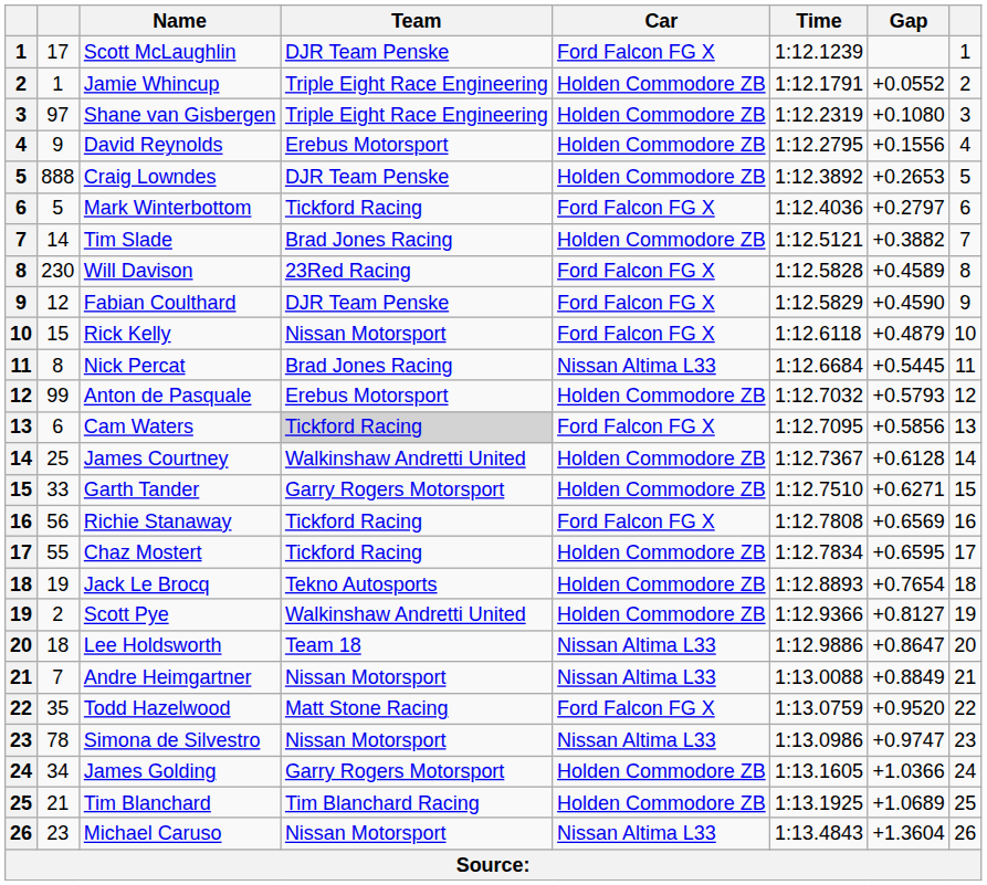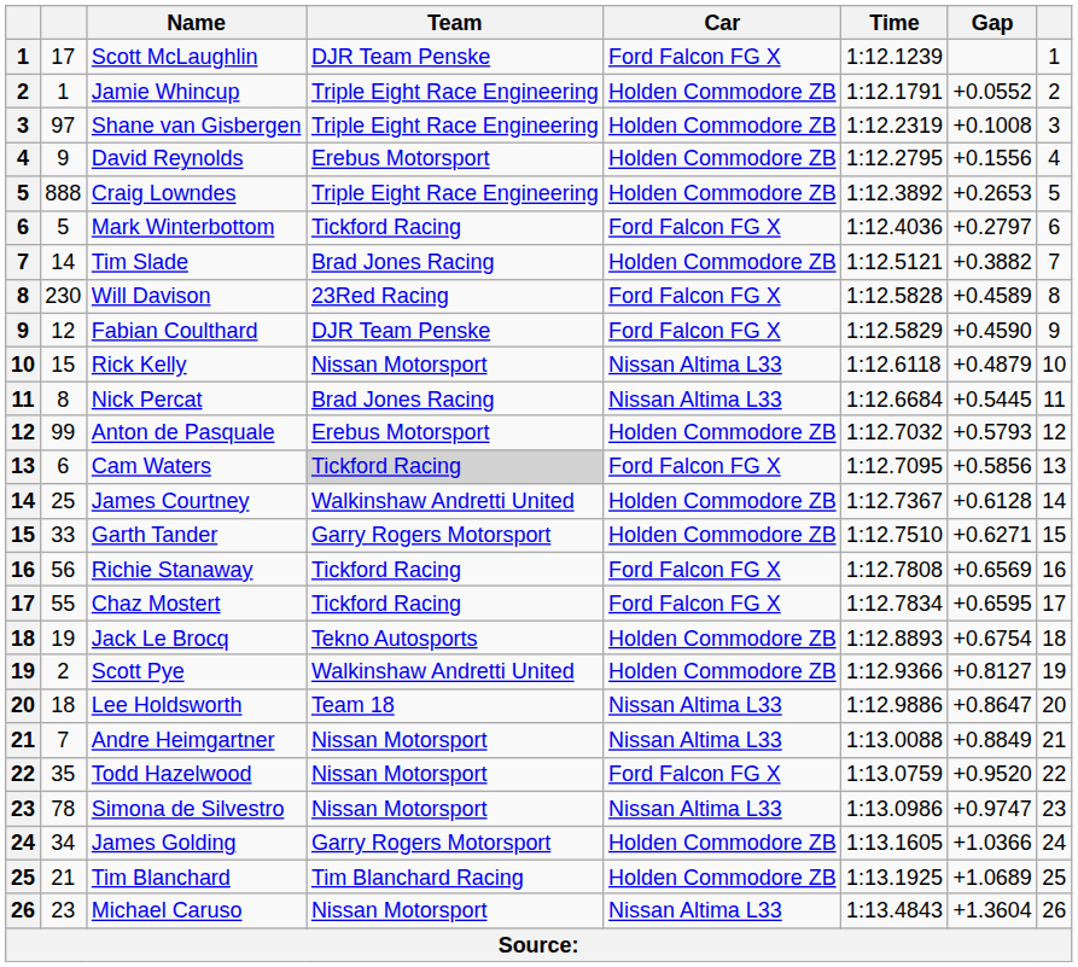 <table class="wikitable" style="font-size: 85%">
 <tr>
 <th></th>
 <th></th>
 <th>Name</th>
 <th>Team</th>
 <th>Car</th>
 <th>Time</th>
 <th>Gap</th>
 <th></th>
 </tr>
 <tr>
 <th>1</th>
 <td align="center">17</td>
 <td> <a href='#'>Scott McLaughlin</a></td>
 <td><a href='#'>DJR Team Penske</a></td>
 <td><a href='#'>Ford Falcon FG X</a></td>
 <td>1:12.1239</td>
 <td></td>
 <td align="center">1</td>
 </tr>
 <tr>
 <th>2</th>
 <td align="center">1</td>
 <td> <a href='#'>Jamie Whincup</a></td>
 <td><a href='#'>Triple Eight Race Engineering</a></td>
 <td><a href='#'>Holden Commodore ZB</a></td>
 <td>1:12.1791</td>
 <td>+0.0552</td>
 <td align="center">2</td>
 </tr>
 <tr>
 <th>3</th>
 <td align="center">97</td>
 <td> <a href='#'>Shane van Gisbergen</a></td>
 <td><a href='#'>Triple Eight Race Engineering</a></td>
 <td><a href='#'>Holden Commodore ZB</a></td>
 <td>1:12.2319</td>
-<td>+0.1080</td>
+<td>+0.1008</td>
 <td align="center">3</td>
 </tr>
 <tr>
 <th>4</th>
 <td align="center">9</td>
 <td> <a href='#'>David Reynolds</a></td>
 <td><a href='#'>Erebus Motorsport</a></td>
 <td><a href='#'>Holden Commodore ZB</a></td>
 <td>1:12.2795</td>
 <td>+0.1556</td>
 <td align="center">4</td>
 </tr>
 <tr>
 <th>5</th>
 <td align="center">888</td>
 <td> <a href='#'>Craig Lowndes</a></td>
-<td><a href='#'>DJR Team Penske</a></td>
+<td><a href='#'>Triple Eight Race Engineering</a></td>
 <td><a href='#'>Holden Commodore ZB</a></td>
 <td>1:12.3892</td>
 <td>+0.2653</td>
 <td align="center">5</td>
 </tr>
 <tr>
 <th>6</th>
 <td align="center">5</td>
 <td> <a href='#'>Mark Winterbottom</a></td>
 <td><a href='#'>Tickford Racing</a></td>
 <td><a href='#'>Ford Falcon FG X</a></td>
 <td>1:12.4036</td>
 <td>+0.2797</td>
 <td align="center">6</td>
 </tr>
 <tr>
 <th>7</th>
 <td align="center">14</td>
 <td> <a href='#'>Tim Slade</a></td>
 <td><a href='#'>Brad Jones Racing</a></td>
 <td><a href='#'>Holden Commodore ZB</a></td>
 <td>1:12.5121</td>
 <td>+0.3882</td>
 <td align="center">7</td>
 </tr>
 <tr>
 <th>8</th>
 <td align="center">230</td>
 <td> <a href='#'>Will Davison</a></td>
 <td><a href='#'>23Red Racing</a></td>
 <td><a href='#'>Ford Falcon FG X</a></td>
 <td>1:12.5828</td>
 <td>+0.4589</td>
 <td align="center">8</td>
 </tr>
 <tr>
 <th>9</th>
 <td align="center">12</td>
 <td> <a href='#'>Fabian Coulthard</a></td>
 <td><a href='#'>DJR Team Penske</a></td>
 <td><a href='#'>Ford Falcon FG X</a></td>
 <td>1:12.5829</td>
 <td>+0.4590</td>
 <td align="center">9</td>
 </tr>
 <tr>
 <th>10</th>
 <td align="center">15</td>
 <td> <a href='#'>Rick Kelly</a></td>
 <td><a href='#'>Nissan Motorsport</a></td>
-<td><a href='#'>Ford Falcon FG X</a></td>
+<td><a href='#'>Nissan Altima L33</a></td>
 <td>1:12.6118</td>
 <td>+0.4879</td>
 <td align="center">10</td>
 </tr>
 <tr>
 <th>11</th>
 <td align="center">8</td>
 <td> <a href='#'>Nick Percat</a></td>
 <td><a href='#'>Brad Jones Racing</a></td>
 <td><a href='#'>Nissan Altima L33</a></td>
 <td>1:12.6684</td>
 <td>+0.5445</td>
 <td align="center">11</td>
 </tr>
 <tr>
 <th>12</th>
 <td align="center">99</td>
 <td> <a href='#'>Anton de Pasquale</a></td>
 <td><a href='#'>Erebus Motorsport</a></td>
 <td><a href='#'>Holden Commodore ZB</a></td>
 <td>1:12.7032</td>
 <td>+0.5793</td>
 <td align="center">12</td>
 </tr>
 <tr>
 <th>13</th>
 <td align="center">6</td>
 <td> <a href='#'>Cam Waters</a></td>
 <td style="background: lightgrey;"><a href='#'>Tickford Racing</a></td>
 <td><a href='#'>Ford Falcon FG X</a></td>
 <td>1:12.7095</td>
 <td>+0.5856</td>
 <td align="center">13</td>
 </tr>
 <tr>
 <th>14</th>
 <td align="center">25</td>
 <td> <a href='#'>James Courtney</a></td>
 <td><a href='#'>Walkinshaw Andretti United</a></td>
 <td><a href='#'>Holden Commodore ZB</a></td>
 <td>1:12.7367</td>
 <td>+0.6128</td>
 <td align="center">14</td>
 </tr>
 <tr>
 <th>15</th>
 <td align="center">33</td>
 <td> <a href='#'>Garth Tander</a></td>
 <td><a href='#'>Garry Rogers Motorsport</a></td>
 <td><a href='#'>Holden Commodore ZB</a></td>
 <td>1:12.7510</td>
 <td>+0.6271</td>
 <td align="center">15</td>
 </tr>
 <tr>
 <th>16</th>
 <td align="center">56</td>
 <td> <a href='#'>Richie Stanaway</a></td>
 <td><a href='#'>Tickford Racing</a></td>
 <td><a href='#'>Ford Falcon FG X</a></td>
 <td>1:12.7808</td>
 <td>+0.6569</td>
 <td align="center">16</td>
 </tr>
 <tr>
 <th>17</th>
 <td align="center">55</td>
 <td> <a href='#'>Chaz Mostert</a></td>
 <td><a href='#'>Tickford Racing</a></td>
-<td><a href='#'>Holden Commodore ZB</a></td>
+<td><a href='#'>Ford Falcon FG X</a></td>
 <td>1:12.7834</td>
 <td>+0.6595</td>
 <td align="center">17</td>
 </tr>
 <tr>
 <th>18</th>
 <td align="center">19</td>
 <td> <a href='#'>Jack Le Brocq</a></td>
 <td><a href='#'>Tekno Autosports</a></td>
 <td><a href='#'>Holden Commodore ZB</a></td>
 <td>1:12.8893</td>
-<td>+0.7654</td>
+<td>+0.6754</td>
 <td align="center">18</td>
 </tr>
 <tr>
 <th>19</th>
 <td align="center">2</td>
 <td> <a href='#'>Scott Pye</a></td>
 <td><a href='#'>Walkinshaw Andretti United</a></td>
 <td><a href='#'>Holden Commodore ZB</a></td>
 <td>1:12.9366</td>
 <td>+0.8127</td>
 <td align="center">19</td>
 </tr>
 <tr>
 <th>20</th>
 <td align="center">18</td>
 <td> <a href='#'>Lee Holdsworth</a></td>
 <td><a href='#'>Team 18</a></td>
 <td><a href='#'>Nissan Altima L33</a></td>
 <td>1:12.9886</td>
 <td>+0.8647</td>
 <td align="center">20</td>
 </tr>
 <tr>
 <th>21</th>
 <td align="center">7</td>
 <td> <a href='#'>Andre Heimgartner</a></td>
 <td><a href='#'>Nissan Motorsport</a></td>
 <td><a href='#'>Nissan Altima L33</a></td>
 <td>1:13.0088</td>
 <td>+0.8849</td>
 <td align="center">21</td>
 </tr>
 <tr>
 <th>22</th>
 <td align="center">35</td>
 <td> <a href='#'>Todd Hazelwood</a></td>
-<td><a href='#'>Matt Stone Racing</a></td>
+<td><a href='#'>Nissan Motorsport</a></td>
 <td><a href='#'>Ford Falcon FG X</a></td>
 <td>1:13.0759</td>
 <td>+0.9520</td>
 <td align="center">22</td>
 </tr>
 <tr>
 <th>23</th>
 <td align="center">78</td>
 <td> <a href='#'>Simona de Silvestro</a></td>
 <td><a href='#'>Nissan Motorsport</a></td>
 <td><a href='#'>Nissan Altima L33</a></td>
 <td>1:13.0986</td>
 <td>+0.9747</td>
 <td align="center">23</td>
 </tr>
 <tr>
 <th>24</th>
 <td align="center">34</td>
 <td> <a href='#'>James Golding</a></td>
 <td><a href='#'>Garry Rogers Motorsport</a></td>
 <td><a href='#'>Holden Commodore ZB</a></td>
 <td>1:13.1605</td>
 <td>+1.0366</td>
 <td align="center">24</td>
 </tr>
 <tr>
 <th>25</th>
 <td align="center">21</td>
 <td> <a href='#'>Tim Blanchard</a></td>
 <td><a href='#'>Tim Blanchard Racing</a></td>
 <td><a href='#'>Holden Commodore ZB</a></td>
 <td>1:13.1925</td>
 <td>+1.0689</td>
 <td align="center">25</td>
 </tr>
 <tr>
 <th>26</th>
 <td align="center">23</td>
 <td> <a href='#'>Michael Caruso</a></td>
 <td><a href='#'>Nissan Motorsport</a></td>
 <td><a href='#'>Nissan Altima L33</a></td>
 <td>1:13.4843</td>
 <td>+1.3604</td>
 <td align="center">26</td>
 </tr>
 <tr>
 <th colspan="8">Source:</th>
 </tr>
 </table>
